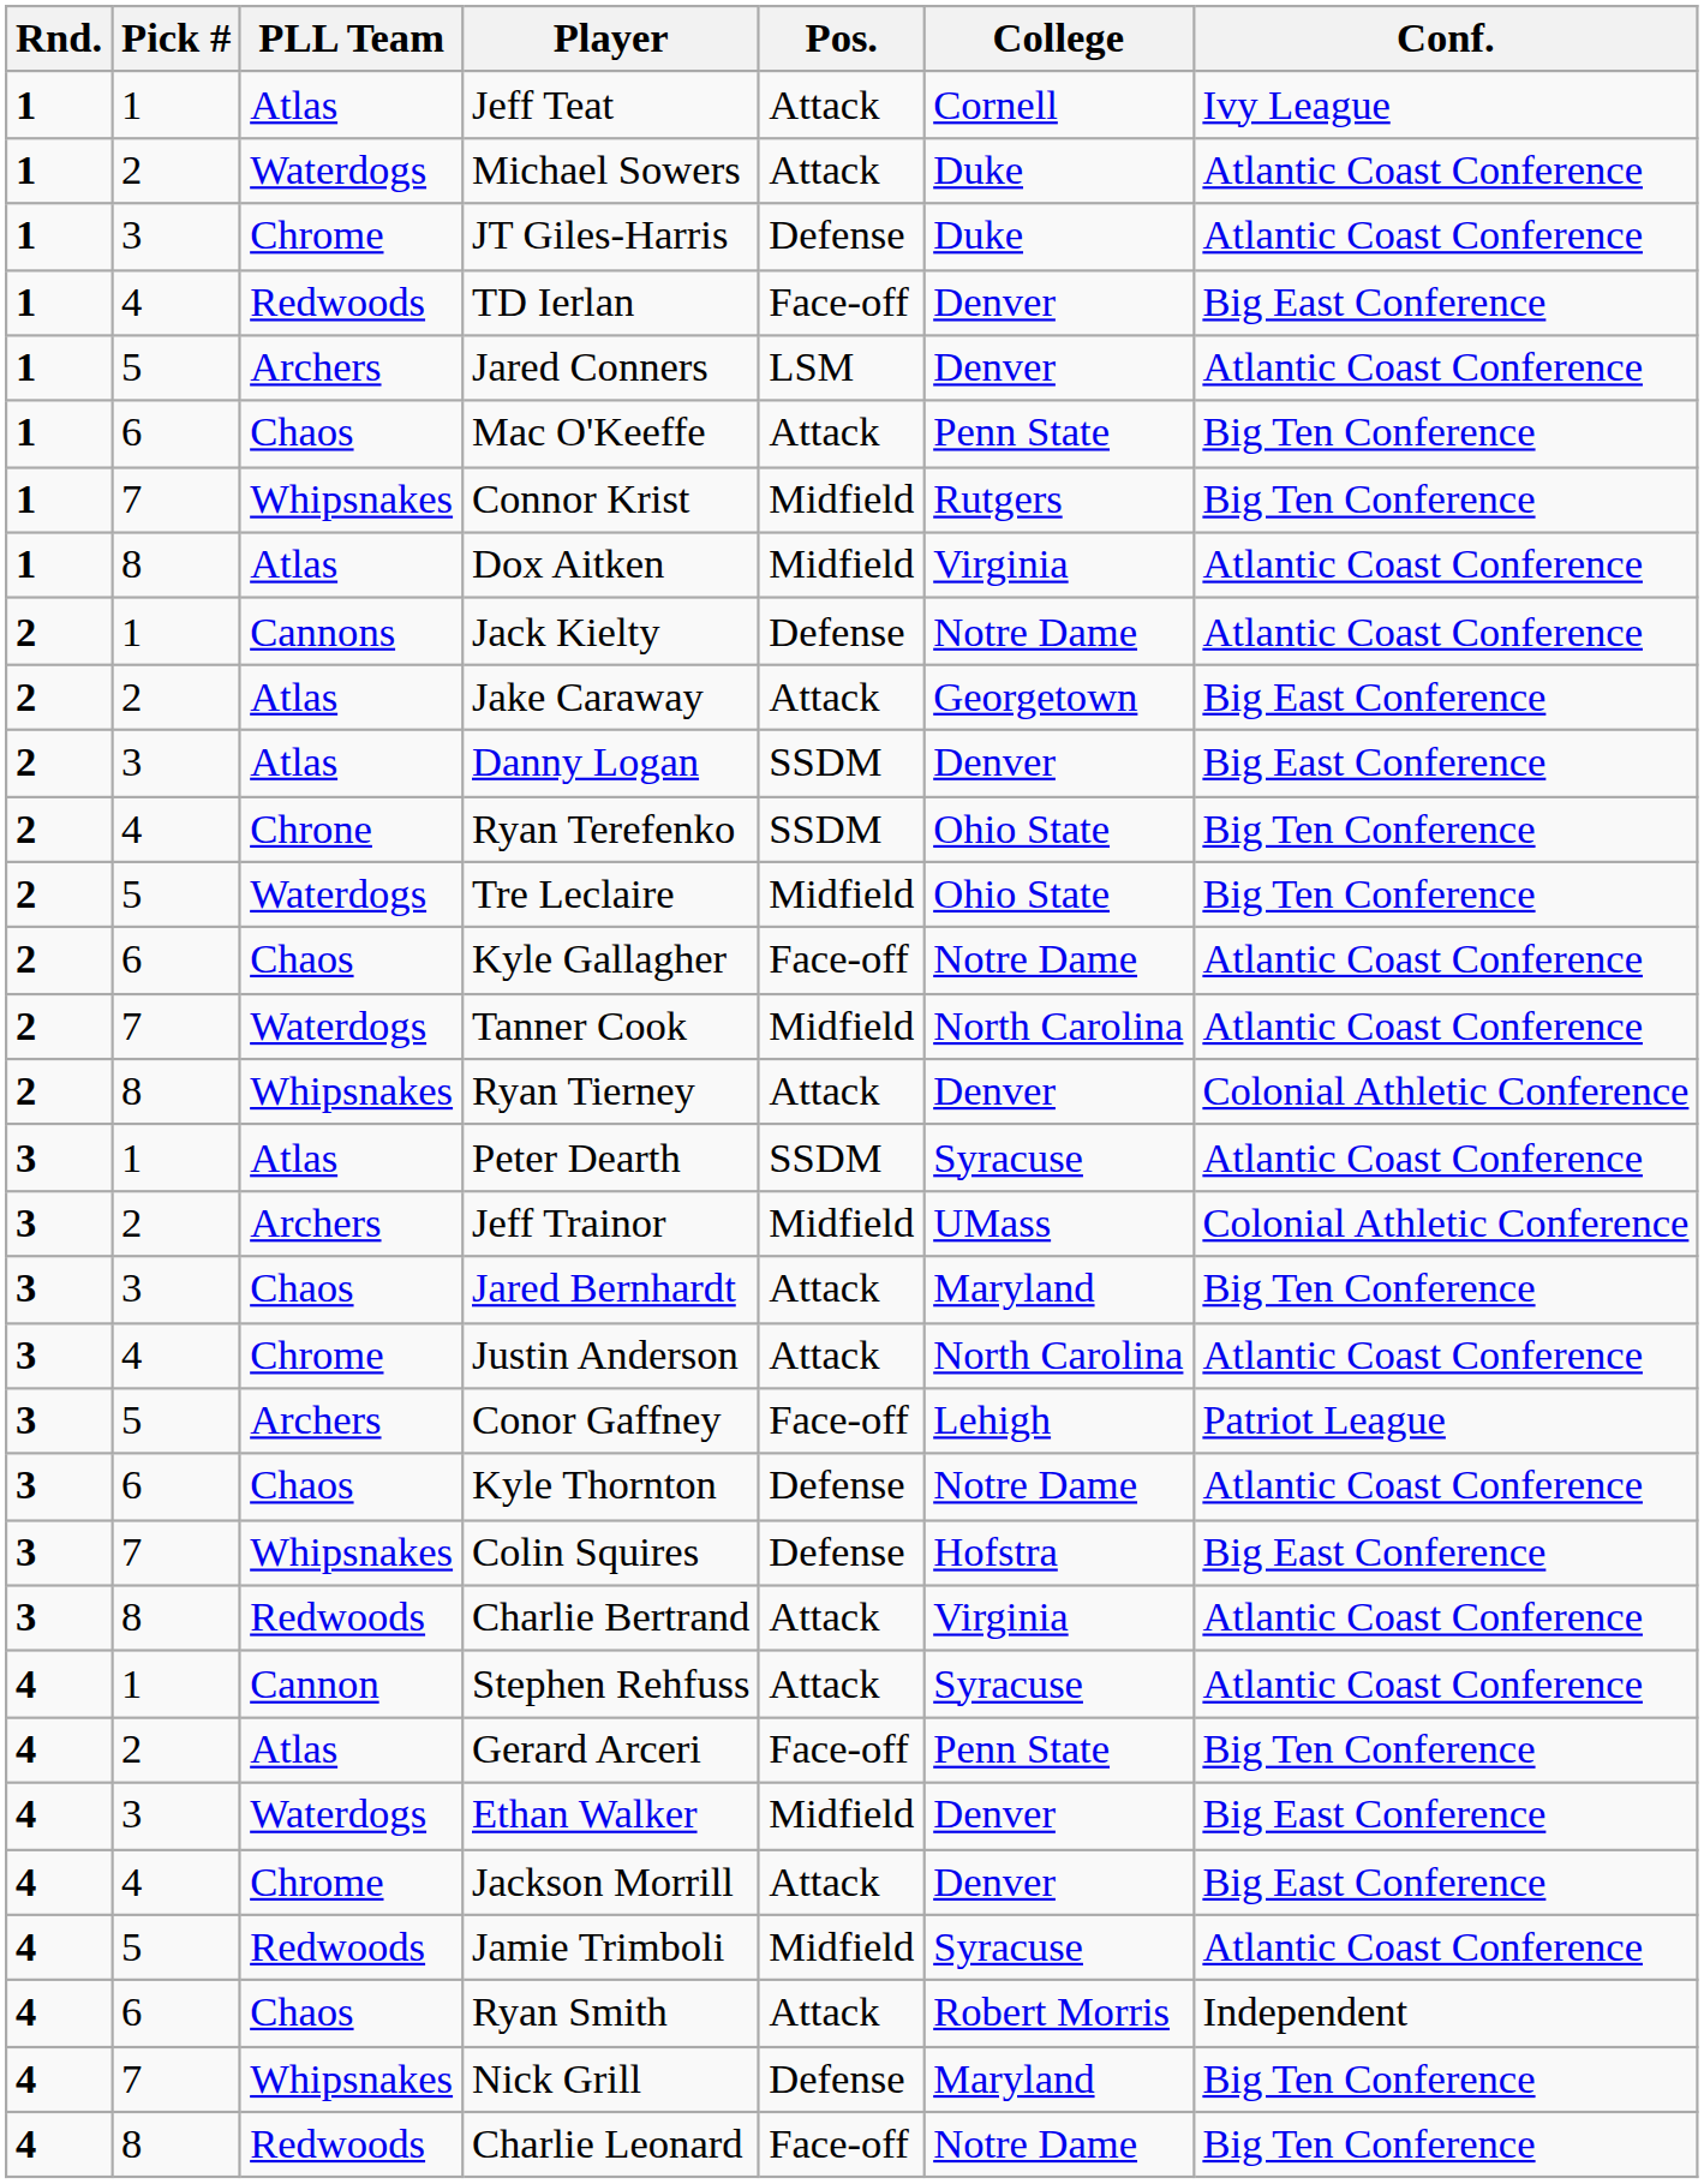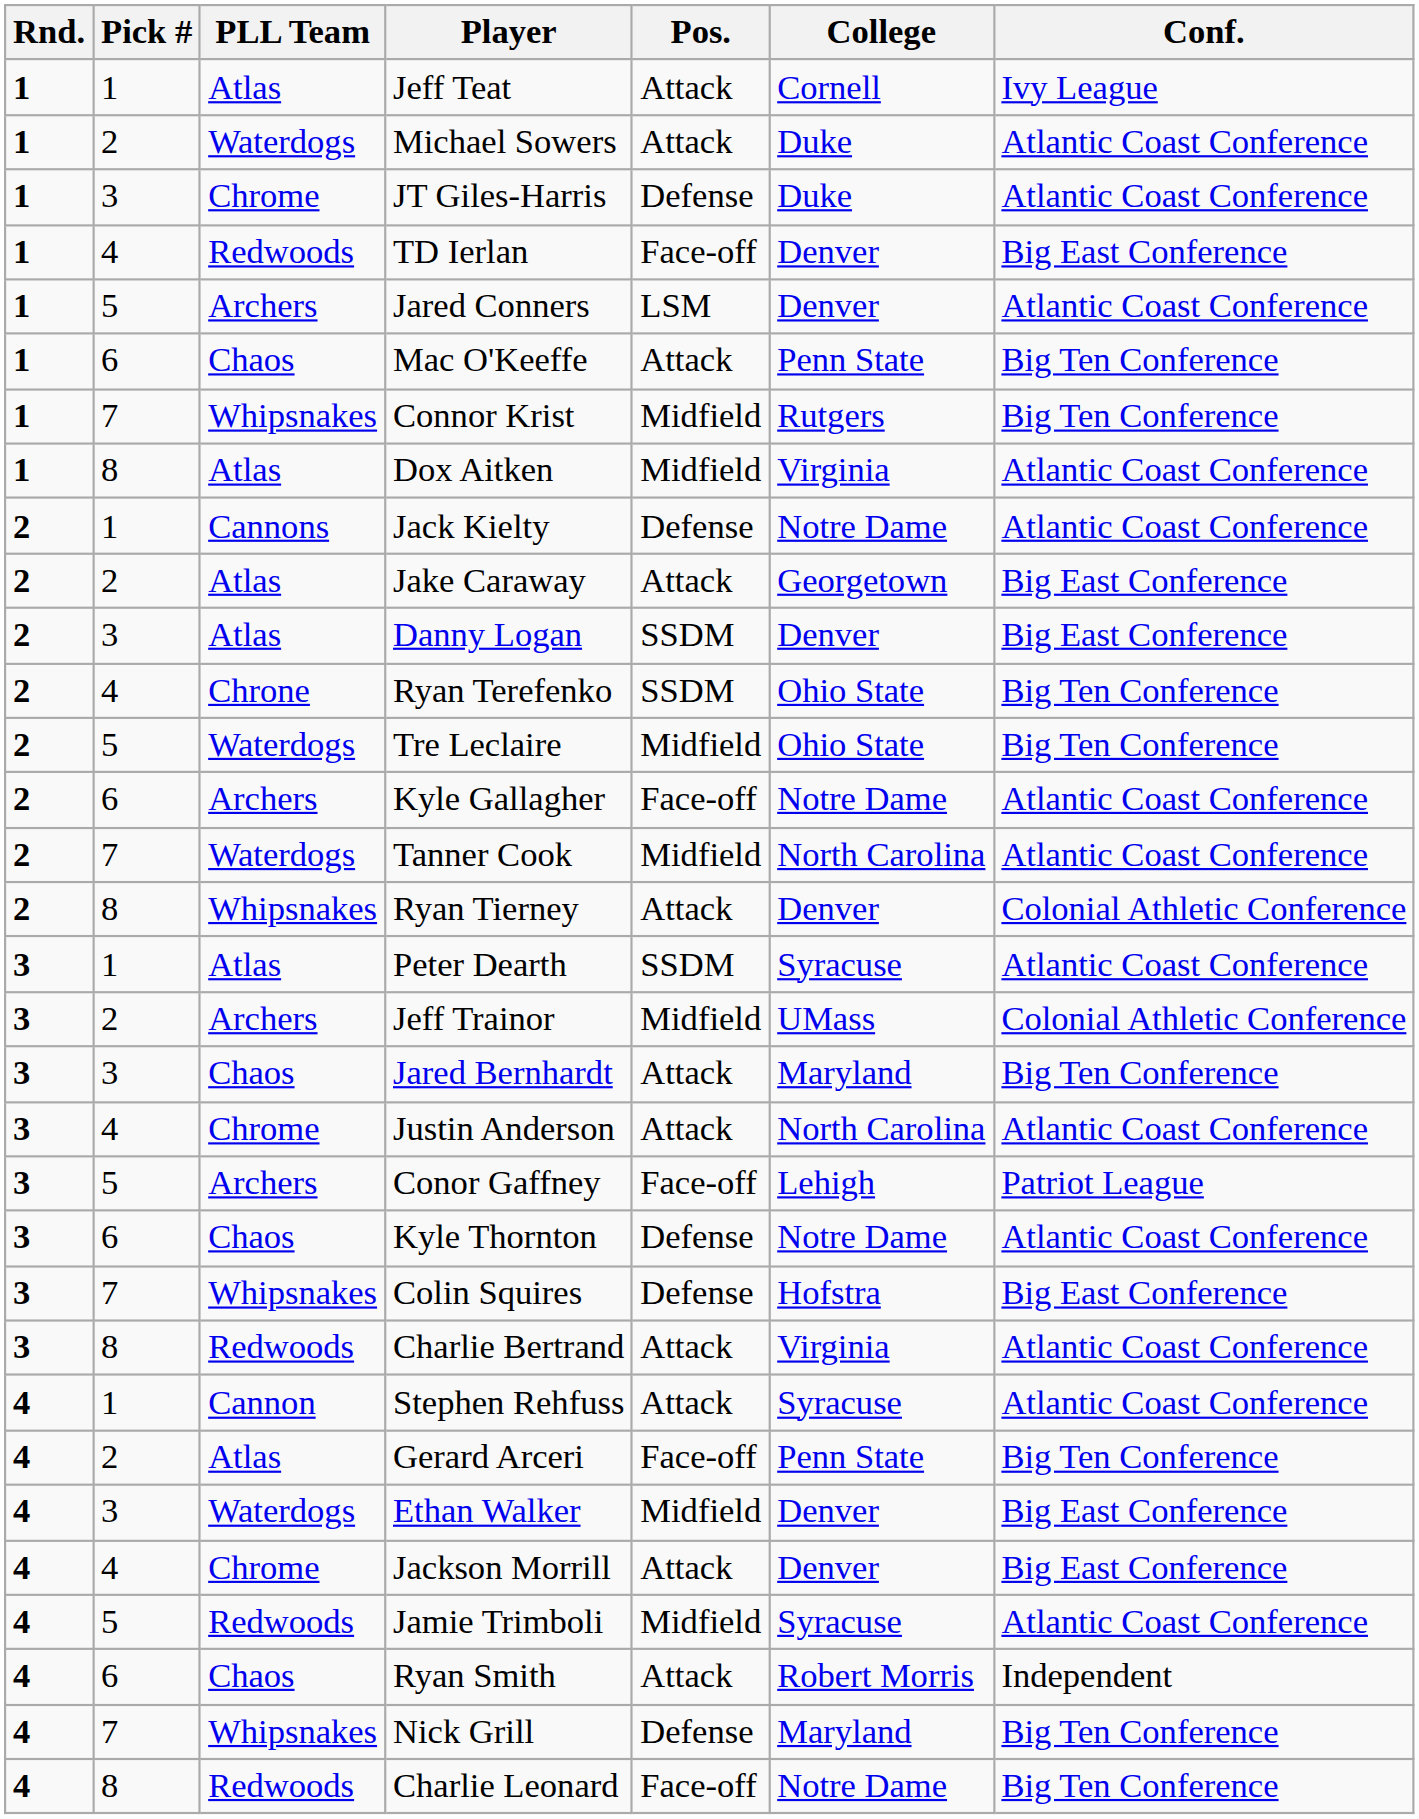 <table class="wikitable" text-align:center;>
 <tr>
 <th>Rnd.</th>
 <th>Pick #</th>
 <th>PLL Team</th>
 <th>Player</th>
 <th>Pos.</th>
 <th>College</th>
 <th>Conf.</th>
 </tr>
 <tr>
 <td><strong>1</strong></td>
 <td>1</td>
 <td><a href='#'>Atlas</a></td>
 <td>Jeff Teat</td>
 <td>Attack</td>
 <td><a href='#'>Cornell</a></td>
 <td><a href='#'>Ivy League</a></td>
 </tr>
 <tr>
 <td><strong>1</strong></td>
 <td>2</td>
 <td><a href='#'>Waterdogs</a></td>
 <td>Michael Sowers</td>
 <td>Attack</td>
 <td><a href='#'>Duke</a></td>
 <td><a href='#'>Atlantic Coast Conference</a></td>
 </tr>
 <tr>
 <td><strong>1</strong></td>
 <td>3</td>
 <td><a href='#'>Chrome</a></td>
 <td>JT Giles-Harris</td>
 <td>Defense</td>
 <td><a href='#'>Duke</a></td>
 <td><a href='#'>Atlantic Coast Conference</a></td>
 </tr>
 <tr>
 <td><strong>1</strong></td>
 <td>4</td>
 <td><a href='#'>Redwoods</a></td>
 <td>TD Ierlan</td>
 <td>Face-off</td>
 <td><a href='#'>Denver</a></td>
 <td><a href='#'>Big East Conference</a></td>
 </tr>
 <tr>
 <td><strong>1</strong></td>
 <td>5</td>
 <td><a href='#'>Archers</a></td>
 <td>Jared Conners</td>
 <td>LSM</td>
 <td><a href='#'>Denver</a></td>
 <td><a href='#'>Atlantic Coast Conference</a></td>
 </tr>
 <tr>
 <td><strong>1</strong></td>
 <td>6</td>
 <td><a href='#'>Chaos</a></td>
 <td>Mac O'Keeffe</td>
 <td>Attack</td>
 <td><a href='#'>Penn State</a></td>
 <td><a href='#'>Big Ten Conference</a></td>
 </tr>
 <tr>
 <td><strong>1</strong></td>
 <td>7</td>
 <td><a href='#'>Whipsnakes</a></td>
 <td>Connor Krist</td>
 <td>Midfield</td>
 <td><a href='#'>Rutgers</a></td>
 <td><a href='#'>Big Ten Conference</a></td>
 </tr>
 <tr>
 <td><strong>1</strong></td>
 <td>8</td>
 <td><a href='#'>Atlas</a></td>
 <td>Dox Aitken</td>
 <td>Midfield</td>
 <td><a href='#'>Virginia</a></td>
 <td><a href='#'>Atlantic Coast Conference</a></td>
 </tr>
 <tr>
 <td><strong>2</strong></td>
 <td>1</td>
 <td><a href='#'>Cannons</a></td>
 <td>Jack Kielty</td>
 <td>Defense</td>
 <td><a href='#'>Notre Dame</a></td>
 <td><a href='#'>Atlantic Coast Conference</a></td>
 </tr>
 <tr>
 <td><strong>2</strong></td>
 <td>2</td>
 <td><a href='#'>Atlas</a></td>
 <td>Jake Caraway</td>
 <td>Attack</td>
 <td><a href='#'>Georgetown</a></td>
 <td><a href='#'>Big East Conference</a></td>
 </tr>
 <tr>
 <td><strong>2</strong></td>
 <td>3</td>
 <td><a href='#'>Atlas</a></td>
 <td><a href='#'>Danny Logan</a></td>
 <td>SSDM</td>
 <td><a href='#'>Denver</a></td>
 <td><a href='#'>Big East Conference</a></td>
 </tr>
 <tr>
 <td><strong>2</strong></td>
 <td>4</td>
 <td><a href='#'>Chrone</a></td>
 <td>Ryan Terefenko</td>
 <td>SSDM</td>
 <td><a href='#'>Ohio State</a></td>
 <td><a href='#'>Big Ten Conference</a></td>
 </tr>
 <tr>
 <td><strong>2</strong></td>
 <td>5</td>
 <td><a href='#'>Waterdogs</a></td>
 <td>Tre Leclaire</td>
 <td>Midfield</td>
 <td><a href='#'>Ohio State</a></td>
 <td><a href='#'>Big Ten Conference</a></td>
 </tr>
 <tr>
 <td><strong>2</strong></td>
 <td>6</td>
-<td><a href='#'>Chaos</a></td>
+<td><a href='#'>Archers</a></td>
 <td>Kyle Gallagher</td>
 <td>Face-off</td>
 <td><a href='#'>Notre Dame</a></td>
 <td><a href='#'>Atlantic Coast Conference</a></td>
 </tr>
 <tr>
 <td><strong>2</strong></td>
 <td>7</td>
 <td><a href='#'>Waterdogs</a></td>
 <td>Tanner Cook</td>
 <td>Midfield</td>
 <td><a href='#'>North Carolina</a></td>
 <td><a href='#'>Atlantic Coast Conference</a></td>
 </tr>
 <tr>
 <td><strong>2</strong></td>
 <td>8</td>
 <td><a href='#'>Whipsnakes</a></td>
 <td>Ryan Tierney</td>
 <td>Attack</td>
 <td><a href='#'>Denver</a></td>
 <td><a href='#'>Colonial Athletic Conference</a></td>
 </tr>
 <tr>
 <td><strong>3</strong></td>
 <td>1</td>
 <td><a href='#'>Atlas</a></td>
 <td>Peter Dearth</td>
 <td>SSDM</td>
 <td><a href='#'>Syracuse</a></td>
 <td><a href='#'>Atlantic Coast Conference</a></td>
 </tr>
 <tr>
 <td><strong>3</strong></td>
 <td>2</td>
 <td><a href='#'>Archers</a></td>
 <td>Jeff Trainor</td>
 <td>Midfield</td>
 <td><a href='#'>UMass</a></td>
 <td><a href='#'>Colonial Athletic Conference</a></td>
 </tr>
 <tr>
 <td><strong>3</strong></td>
 <td>3</td>
 <td><a href='#'>Chaos</a></td>
 <td><a href='#'>Jared Bernhardt</a></td>
 <td>Attack</td>
 <td><a href='#'>Maryland</a></td>
 <td><a href='#'>Big Ten Conference</a></td>
 </tr>
 <tr>
 <td><strong>3</strong></td>
 <td>4</td>
 <td><a href='#'>Chrome</a></td>
 <td>Justin Anderson</td>
 <td>Attack</td>
 <td><a href='#'>North Carolina</a></td>
 <td><a href='#'>Atlantic Coast Conference</a></td>
 </tr>
 <tr>
 <td><strong>3</strong></td>
 <td>5</td>
 <td><a href='#'>Archers</a></td>
 <td>Conor Gaffney</td>
 <td>Face-off</td>
 <td><a href='#'>Lehigh</a></td>
 <td><a href='#'>Patriot League</a></td>
 </tr>
 <tr>
 <td><strong>3</strong></td>
 <td>6</td>
 <td><a href='#'>Chaos</a></td>
 <td>Kyle Thornton</td>
 <td>Defense</td>
 <td><a href='#'>Notre Dame</a></td>
 <td><a href='#'>Atlantic Coast Conference</a></td>
 </tr>
 <tr>
 <td><strong>3</strong></td>
 <td>7</td>
 <td><a href='#'>Whipsnakes</a></td>
 <td>Colin Squires</td>
 <td>Defense</td>
 <td><a href='#'>Hofstra</a></td>
 <td><a href='#'>Big East Conference</a></td>
 </tr>
 <tr>
 <td><strong>3</strong></td>
 <td>8</td>
 <td><a href='#'>Redwoods</a></td>
 <td>Charlie Bertrand</td>
 <td>Attack</td>
 <td><a href='#'>Virginia</a></td>
 <td><a href='#'>Atlantic Coast Conference</a></td>
 </tr>
 <tr>
 <td><strong>4</strong></td>
 <td>1</td>
 <td><a href='#'>Cannon</a></td>
 <td>Stephen Rehfuss</td>
 <td>Attack</td>
 <td><a href='#'>Syracuse</a></td>
 <td><a href='#'>Atlantic Coast Conference</a></td>
 </tr>
 <tr>
 <td><strong>4</strong></td>
 <td>2</td>
 <td><a href='#'>Atlas</a></td>
 <td>Gerard Arceri</td>
 <td>Face-off</td>
 <td><a href='#'>Penn State</a></td>
 <td><a href='#'>Big Ten Conference</a></td>
 </tr>
 <tr>
 <td><strong>4</strong></td>
 <td>3</td>
 <td><a href='#'>Waterdogs</a></td>
 <td><a href='#'>Ethan Walker</a></td>
 <td>Midfield</td>
 <td><a href='#'>Denver</a></td>
 <td><a href='#'>Big East Conference</a></td>
 </tr>
 <tr>
 <td><strong>4</strong></td>
 <td>4</td>
 <td><a href='#'>Chrome</a></td>
 <td>Jackson Morrill</td>
 <td>Attack</td>
 <td><a href='#'>Denver</a></td>
 <td><a href='#'>Big East Conference</a></td>
 </tr>
 <tr>
 <td><strong>4</strong></td>
 <td>5</td>
 <td><a href='#'>Redwoods</a></td>
 <td>Jamie Trimboli</td>
 <td>Midfield</td>
 <td><a href='#'>Syracuse</a></td>
 <td><a href='#'>Atlantic Coast Conference</a></td>
 </tr>
 <tr>
 <td><strong>4</strong></td>
 <td>6</td>
 <td><a href='#'>Chaos</a></td>
 <td>Ryan Smith</td>
 <td>Attack</td>
 <td><a href='#'>Robert Morris</a></td>
 <td>Independent</td>
 </tr>
 <tr>
 <td><strong>4</strong></td>
 <td>7</td>
 <td><a href='#'>Whipsnakes</a></td>
 <td>Nick Grill</td>
 <td>Defense</td>
 <td><a href='#'>Maryland</a></td>
 <td><a href='#'>Big Ten Conference</a></td>
 </tr>
 <tr>
 <td><strong>4</strong></td>
 <td>8</td>
 <td><a href='#'>Redwoods</a></td>
 <td>Charlie Leonard</td>
 <td>Face-off</td>
 <td><a href='#'>Notre Dame</a></td>
 <td><a href='#'>Big Ten Conference</a></td>
 </tr>
 </table>
